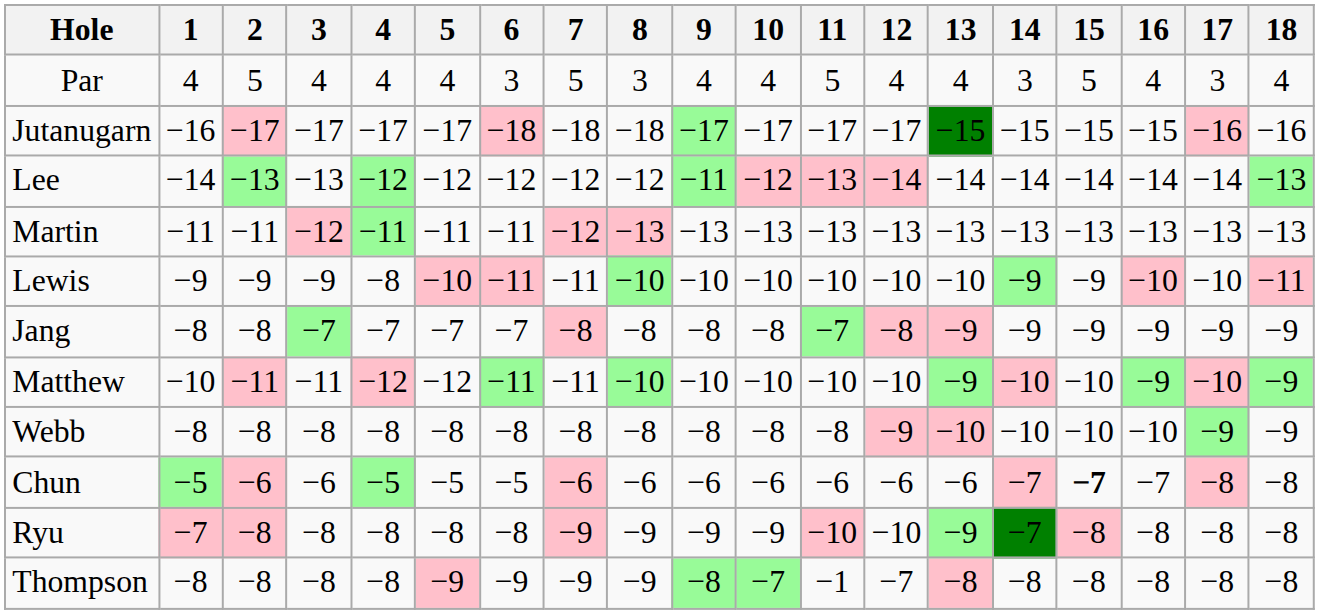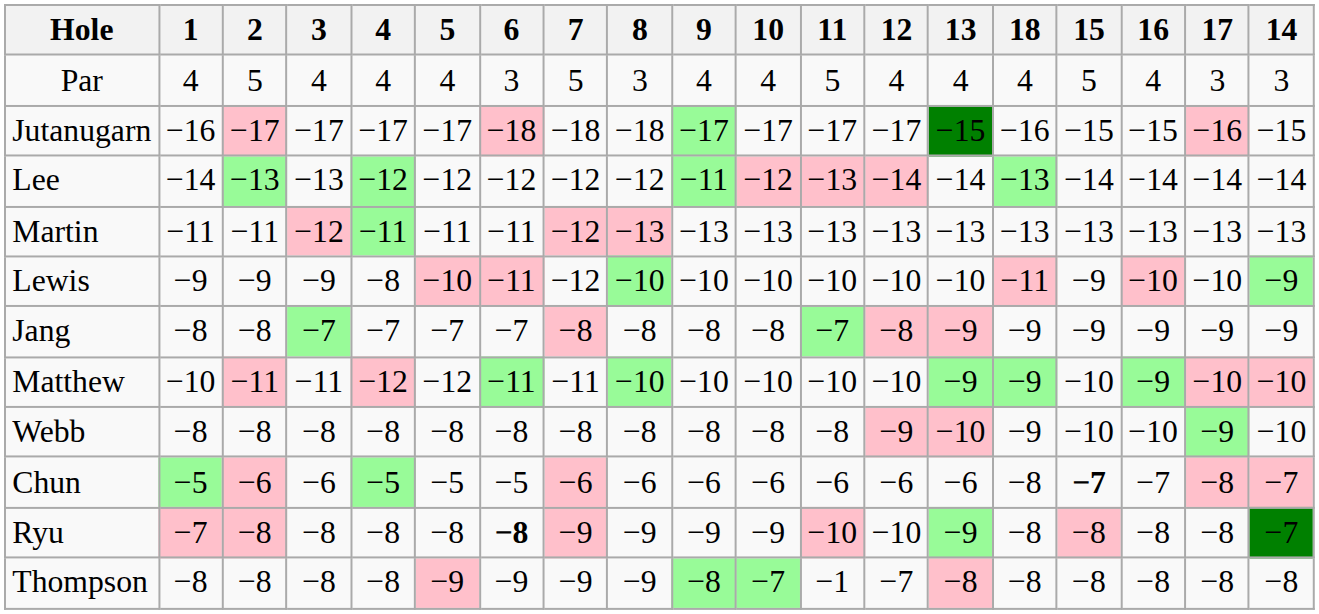 <table class="wikitable" style="text-align:center">
 <tr>
 <th>Hole</th>
 <th>1</th>
 <th>2</th>
 <th>3</th>
 <th>4</th>
 <th>5</th>
 <th>6</th>
 <th>7</th>
 <th>8</th>
 <th>9</th>
 <th>10</th>
 <th>11</th>
 <th>12</th>
 <th>13</th>
-<th>14</th>
+<th>18</th>
 <th>15</th>
 <th>16</th>
 <th>17</th>
-<th>18</th>
+<th>14</th>
 </tr>
 <tr>
 <td>Par</td>
 <td>4</td>
 <td>5</td>
 <td>4</td>
 <td>4</td>
 <td>4</td>
 <td>3</td>
 <td>5</td>
 <td>3</td>
 <td>4</td>
 <td>4</td>
 <td>5</td>
 <td>4</td>
 <td>4</td>
-<td>3</td>
+<td>4</td>
 <td>5</td>
 <td>4</td>
 <td>3</td>
-<td>4</td>
+<td>3</td>
 </tr>
 <tr>
 <td align=left> Jutanugarn</td>
 <td>−16</td>
 <td style="background: Pink;">−17</td>
 <td>−17</td>
 <td>−17</td>
 <td>−17</td>
 <td style="background: Pink;">−18</td>
 <td>−18</td>
 <td>−18</td>
 <td style="background: PaleGreen;">−17</td>
 <td>−17</td>
 <td>−17</td>
 <td>−17</td>
 <td style="background: Green;">−15</td>
-<td>−15</td>
+<td>−16</td>
 <td>−15</td>
 <td>−15</td>
 <td style="background: Pink;">−16</td>
-<td>−16</td>
+<td>−15</td>
 </tr>
 <tr>
 <td align=left> Lee</td>
 <td>−14</td>
 <td style="background: PaleGreen;">−13</td>
 <td>−13</td>
 <td style="background: PaleGreen;">−12</td>
 <td>−12</td>
 <td>−12</td>
 <td>−12</td>
 <td>−12</td>
 <td style="background: PaleGreen;">−11</td>
 <td style="background: Pink;">−12</td>
 <td style="background: Pink;">−13</td>
 <td style="background: Pink;">−14</td>
 <td>−14</td>
+<td style="background: PaleGreen;">−13</td>
 <td>−14</td>
 <td>−14</td>
 <td>−14</td>
 <td>−14</td>
-<td style="background: PaleGreen;">−13</td>
 </tr>
 <tr>
 <td align=left> Martin</td>
 <td>−11</td>
 <td>−11</td>
 <td style="background: Pink;">−12</td>
 <td style="background: PaleGreen;">−11</td>
 <td>−11</td>
 <td>−11</td>
 <td style="background: Pink;">−12</td>
 <td style="background: Pink;">−13</td>
 <td>−13</td>
 <td>−13</td>
 <td>−13</td>
 <td>−13</td>
 <td>−13</td>
 <td>−13</td>
 <td>−13</td>
 <td>−13</td>
 <td>−13</td>
 <td>−13</td>
 </tr>
 <tr>
 <td align=left> Lewis</td>
 <td>−9</td>
 <td>−9</td>
 <td>−9</td>
 <td>−8</td>
 <td style="background: Pink;">−10</td>
 <td style="background: Pink;">−11</td>
-<td>−11</td>
+<td>−12</td>
 <td style="background: PaleGreen;">−10</td>
 <td>−10</td>
 <td>−10</td>
 <td>−10</td>
 <td>−10</td>
 <td>−10</td>
-<td style="background: PaleGreen;">−9</td>
+<td style="background: Pink;">−11</td>
 <td>−9</td>
 <td style="background: Pink;">−10</td>
 <td>−10</td>
-<td style="background: Pink;">−11</td>
+<td style="background: PaleGreen;">−9</td>
 </tr>
 <tr>
 <td align=left> Jang</td>
 <td>−8</td>
 <td>−8</td>
 <td style="background: PaleGreen;">−7</td>
 <td>−7</td>
 <td>−7</td>
 <td>−7</td>
 <td style="background: Pink;">−8</td>
 <td>−8</td>
 <td>−8</td>
 <td>−8</td>
 <td style="background: PaleGreen;">−7</td>
 <td style="background: Pink;">−8</td>
 <td style="background: Pink;">−9</td>
 <td>−9</td>
 <td>−9</td>
 <td>−9</td>
 <td>−9</td>
 <td>−9</td>
 </tr>
 <tr>
 <td align=left> Matthew</td>
 <td>−10</td>
 <td style="background: Pink;">−11</td>
 <td>−11</td>
 <td style="background: Pink;">−12</td>
 <td>−12</td>
 <td style="background: PaleGreen;">−11</td>
 <td>−11</td>
 <td style="background: PaleGreen;">−10</td>
 <td>−10</td>
 <td>−10</td>
 <td>−10</td>
 <td>−10</td>
 <td style="background: PaleGreen;">−9</td>
-<td style="background: Pink;">−10</td>
+<td style="background: PaleGreen;">−9</td>
 <td>−10</td>
 <td style="background: PaleGreen;">−9</td>
 <td style="background: Pink;">−10</td>
-<td style="background: PaleGreen;">−9</td>
+<td style="background: Pink;">−10</td>
 </tr>
 <tr>
 <td align=left> Webb</td>
 <td>−8</td>
 <td>−8</td>
 <td>−8</td>
 <td>−8</td>
 <td>−8</td>
 <td>−8</td>
 <td>−8</td>
 <td>−8</td>
 <td>−8</td>
 <td>−8</td>
 <td>−8</td>
 <td style="background: Pink;">−9</td>
 <td style="background: Pink;">−10</td>
-<td>−10</td>
+<td>−9</td>
 <td>−10</td>
 <td>−10</td>
 <td style="background: PaleGreen;">−9</td>
-<td>−9</td>
+<td>−10</td>
 </tr>
 <tr>
 <td align=left> Chun</td>
 <td style="background: PaleGreen;">−5</td>
 <td style="background: Pink;">−6</td>
 <td>−6</td>
 <td style="background: PaleGreen;">−5</td>
 <td>−5</td>
 <td>−5</td>
 <td style="background: Pink;">−6</td>
 <td>−6</td>
 <td>−6</td>
 <td>−6</td>
 <td>−6</td>
 <td>−6</td>
 <td>−6</td>
-<td style="background: Pink;">−7</td>
+<td>−8</td>
 <td><strong>−7</strong></td>
 <td>−7</td>
 <td style="background: Pink;">−8</td>
-<td>−8</td>
+<td style="background: Pink;">−7</td>
 </tr>
 <tr>
 <td align=left> Ryu</td>
 <td style="background: Pink;">−7</td>
 <td style="background: Pink;">−8</td>
 <td>−8</td>
 <td>−8</td>
 <td>−8</td>
-<td>−8</td>
+<td><strong>−8</strong></td>
 <td style="background: Pink;">−9</td>
 <td>−9</td>
 <td>−9</td>
 <td>−9</td>
 <td style="background: Pink;">−10</td>
 <td>−10</td>
 <td style="background: PaleGreen;">−9</td>
-<td style="background: Green;">−7</td>
+<td>−8</td>
 <td style="background: Pink;">−8</td>
 <td>−8</td>
 <td>−8</td>
-<td>−8</td>
+<td style="background: Green;">−7</td>
 </tr>
 <tr>
 <td align=left> Thompson</td>
 <td>−8</td>
 <td>−8</td>
 <td>−8</td>
 <td>−8</td>
 <td style="background: Pink;">−9</td>
 <td>−9</td>
 <td>−9</td>
 <td>−9</td>
 <td style="background: PaleGreen;">−8</td>
 <td style="background: PaleGreen;">−7</td>
 <td>−1</td>
 <td>−7</td>
 <td style="background: Pink;">−8</td>
 <td>−8</td>
 <td>−8</td>
 <td>−8</td>
 <td>−8</td>
 <td>−8</td>
 </tr>
 </table>
